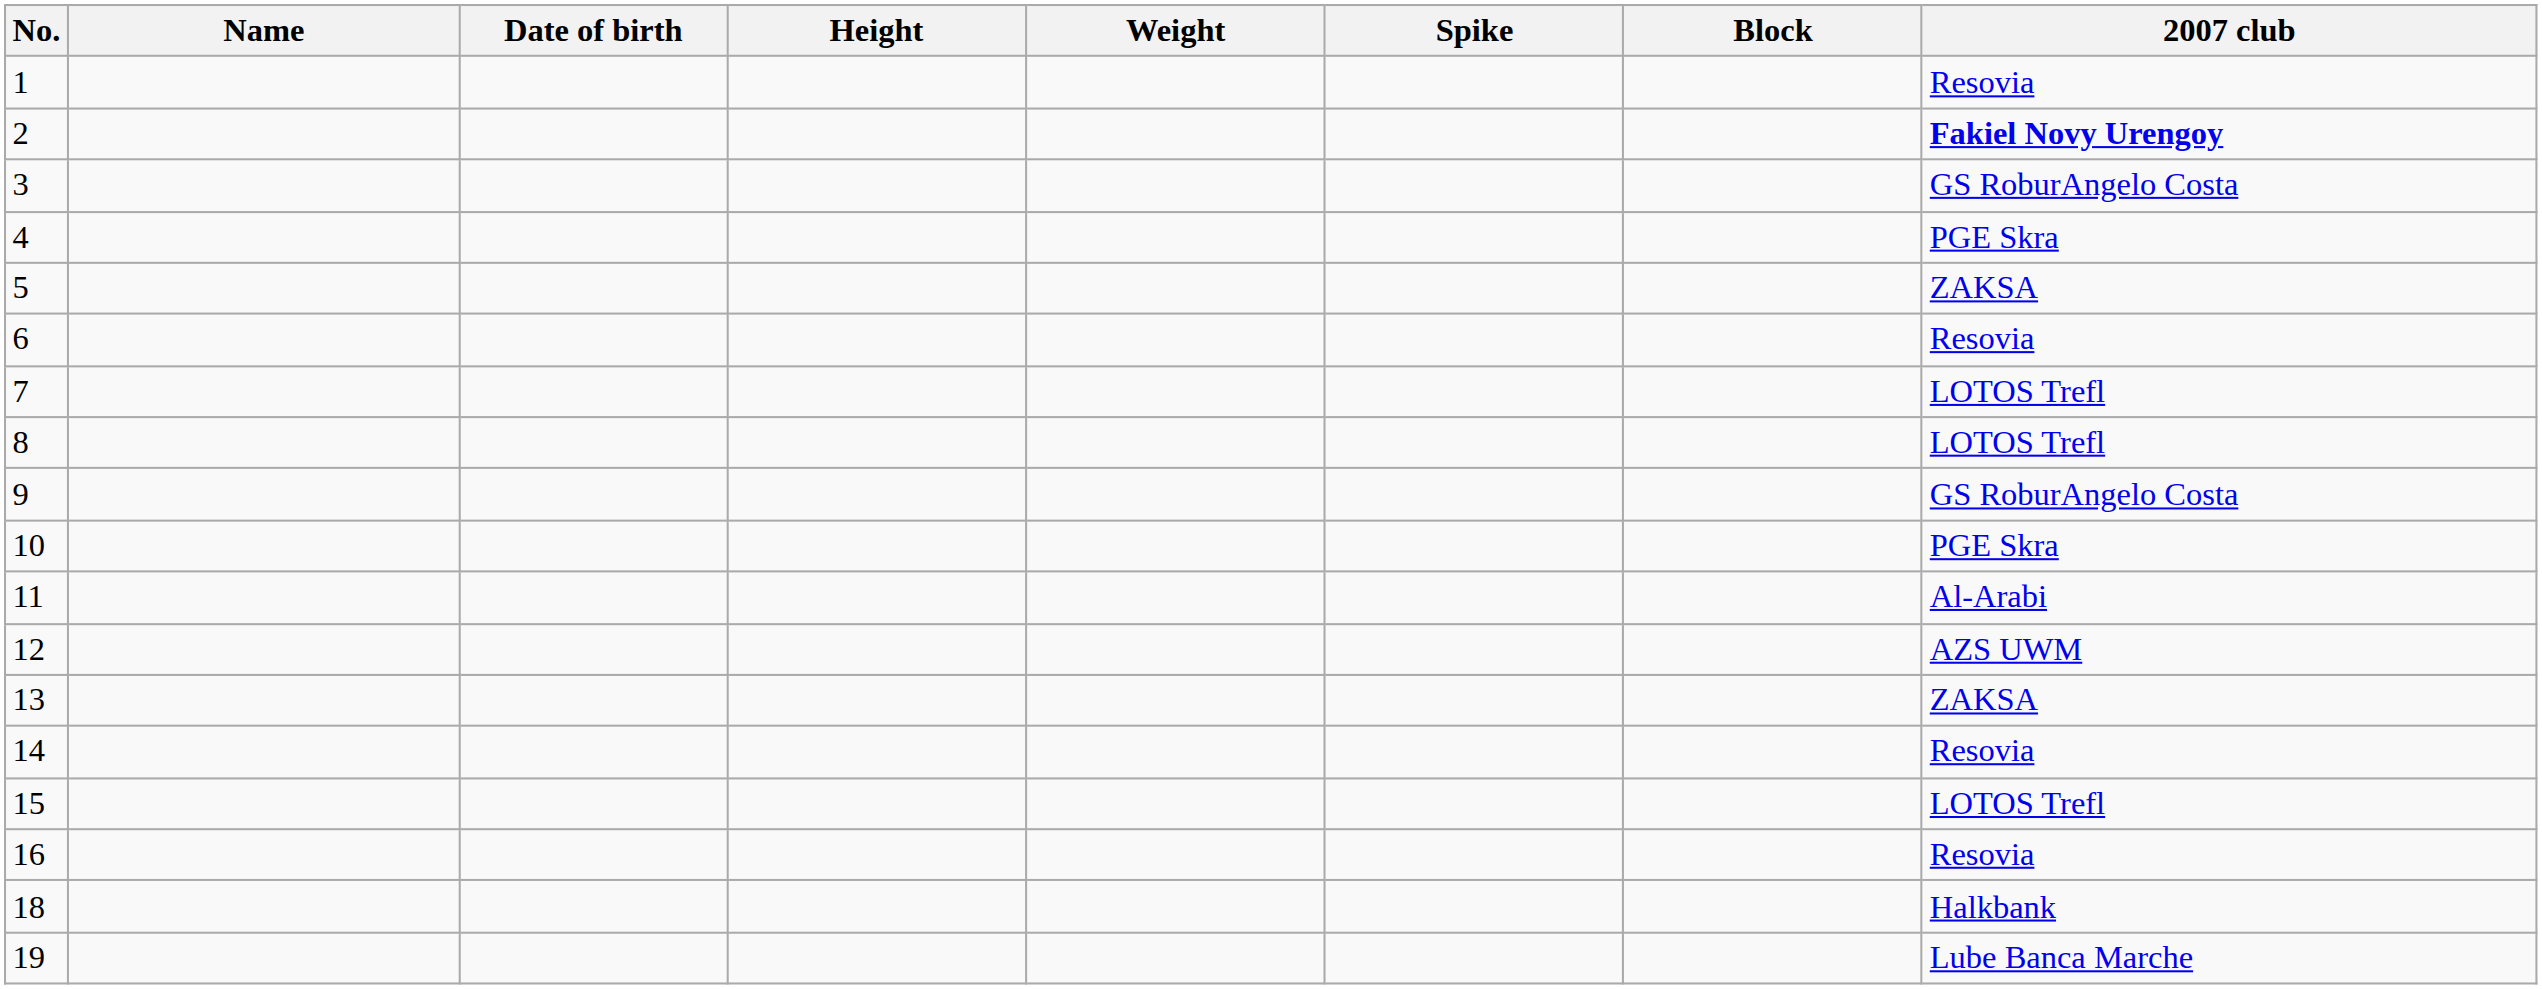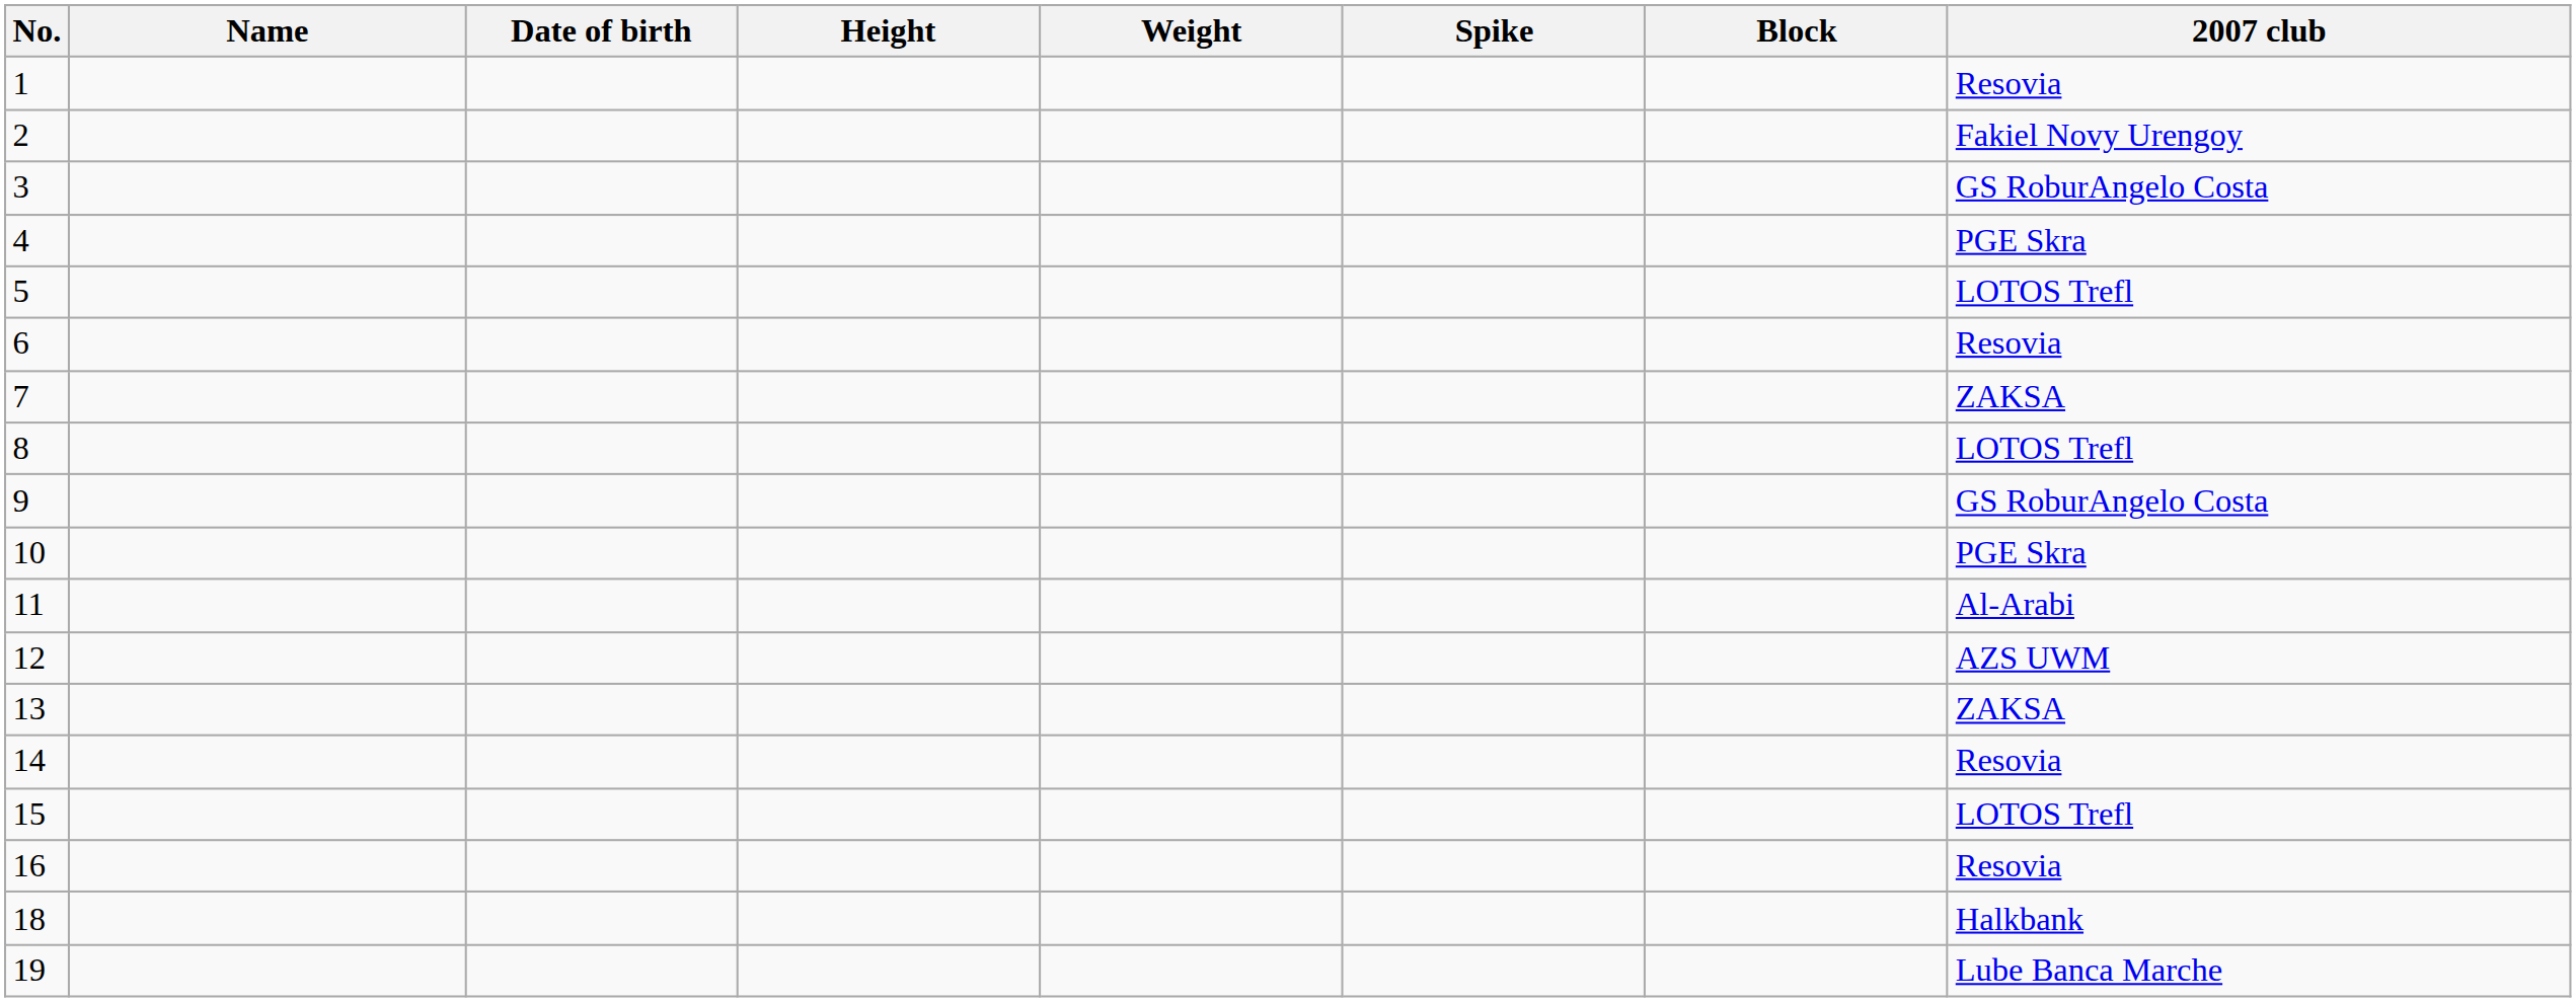 <table class="wikitable sortable" style=font-size:100%; text-align:center;>
 <tr>
 <th>No.</th>
 <th style=width:12em>Name</th>
 <th style=width:8em>Date of birth</th>
 <th style=width:9em>Height</th>
 <th style=width:9em>Weight</th>
 <th style=width:9em>Spike</th>
 <th style=width:9em>Block</th>
 <th style=width:19em>2007 club</th>
 </tr>
 <tr>
 <td>1</td>
 <td align=left></td>
 <td align=right></td>
 <td></td>
 <td></td>
 <td></td>
 <td></td>
 <td align=left><a href='#'>Resovia</a></td>
 </tr>
 <tr>
 <td>2</td>
 <td align=left></td>
 <td align=right></td>
 <td></td>
 <td></td>
 <td></td>
 <td></td>
-<td align=left><strong><a href='#'>Fakiel Novy Urengoy</a></strong></td>
+<td align=left><a href='#'>Fakiel Novy Urengoy</a></td>
 </tr>
 <tr>
 <td>3</td>
 <td align=left></td>
 <td align=right></td>
 <td></td>
 <td></td>
 <td></td>
 <td></td>
 <td align=left><a href='#'>GS RoburAngelo Costa</a></td>
 </tr>
 <tr>
 <td>4</td>
 <td align=left></td>
 <td align=right></td>
 <td></td>
 <td></td>
 <td></td>
 <td></td>
 <td align=left><a href='#'>PGE Skra</a></td>
 </tr>
 <tr>
 <td>5</td>
 <td align=left></td>
 <td align=right></td>
 <td></td>
 <td></td>
 <td></td>
 <td></td>
-<td align=left><a href='#'>ZAKSA</a></td>
+<td align=left><a href='#'>LOTOS Trefl</a></td>
 </tr>
 <tr>
 <td>6</td>
 <td align=left></td>
 <td align=right></td>
 <td></td>
 <td></td>
 <td></td>
 <td></td>
 <td align=left><a href='#'>Resovia</a></td>
 </tr>
 <tr>
 <td>7</td>
 <td align=left></td>
 <td align=right></td>
 <td></td>
 <td></td>
 <td></td>
 <td></td>
-<td align=left><a href='#'>LOTOS Trefl</a></td>
+<td align=left><a href='#'>ZAKSA</a></td>
 </tr>
 <tr>
 <td>8</td>
 <td align=left></td>
 <td align=right></td>
 <td></td>
 <td></td>
 <td></td>
 <td></td>
 <td align=left><a href='#'>LOTOS Trefl</a></td>
 </tr>
 <tr>
 <td>9</td>
 <td align=left></td>
 <td align=right></td>
 <td></td>
 <td></td>
 <td></td>
 <td></td>
 <td align=left><a href='#'>GS RoburAngelo Costa</a></td>
 </tr>
 <tr>
 <td>10</td>
 <td align=left></td>
 <td align=right></td>
 <td></td>
 <td></td>
 <td></td>
 <td></td>
 <td align=left><a href='#'>PGE Skra</a></td>
 </tr>
 <tr>
 <td>11</td>
 <td align=left></td>
 <td align=right></td>
 <td></td>
 <td></td>
 <td></td>
 <td></td>
 <td align=left><a href='#'>Al-Arabi</a></td>
 </tr>
 <tr>
 <td>12</td>
 <td align=left></td>
 <td align=right></td>
 <td></td>
 <td></td>
 <td></td>
 <td></td>
 <td align=left><a href='#'>AZS UWM</a></td>
 </tr>
 <tr>
 <td>13</td>
 <td align=left></td>
 <td align=right></td>
 <td></td>
 <td></td>
 <td></td>
 <td></td>
 <td align=left><a href='#'>ZAKSA</a></td>
 </tr>
 <tr>
 <td>14</td>
 <td align=left></td>
 <td align=right></td>
 <td></td>
 <td></td>
 <td></td>
 <td></td>
 <td align=left><a href='#'>Resovia</a></td>
 </tr>
 <tr>
 <td>15</td>
 <td align=left></td>
 <td align=right></td>
 <td></td>
 <td></td>
 <td></td>
 <td></td>
 <td align=left><a href='#'>LOTOS Trefl</a></td>
 </tr>
 <tr>
 <td>16</td>
 <td align=left></td>
 <td align=right></td>
 <td></td>
 <td></td>
 <td></td>
 <td></td>
 <td align=left><a href='#'>Resovia</a></td>
 </tr>
 <tr>
 <td>18</td>
 <td align=left></td>
 <td align=right></td>
 <td></td>
 <td></td>
 <td></td>
 <td></td>
 <td align=left><a href='#'>Halkbank</a></td>
 </tr>
 <tr>
 <td>19</td>
 <td align=left></td>
 <td align=right></td>
 <td></td>
 <td></td>
 <td></td>
 <td></td>
 <td align=left><a href='#'>Lube Banca Marche</a></td>
 </tr>
 </table>
